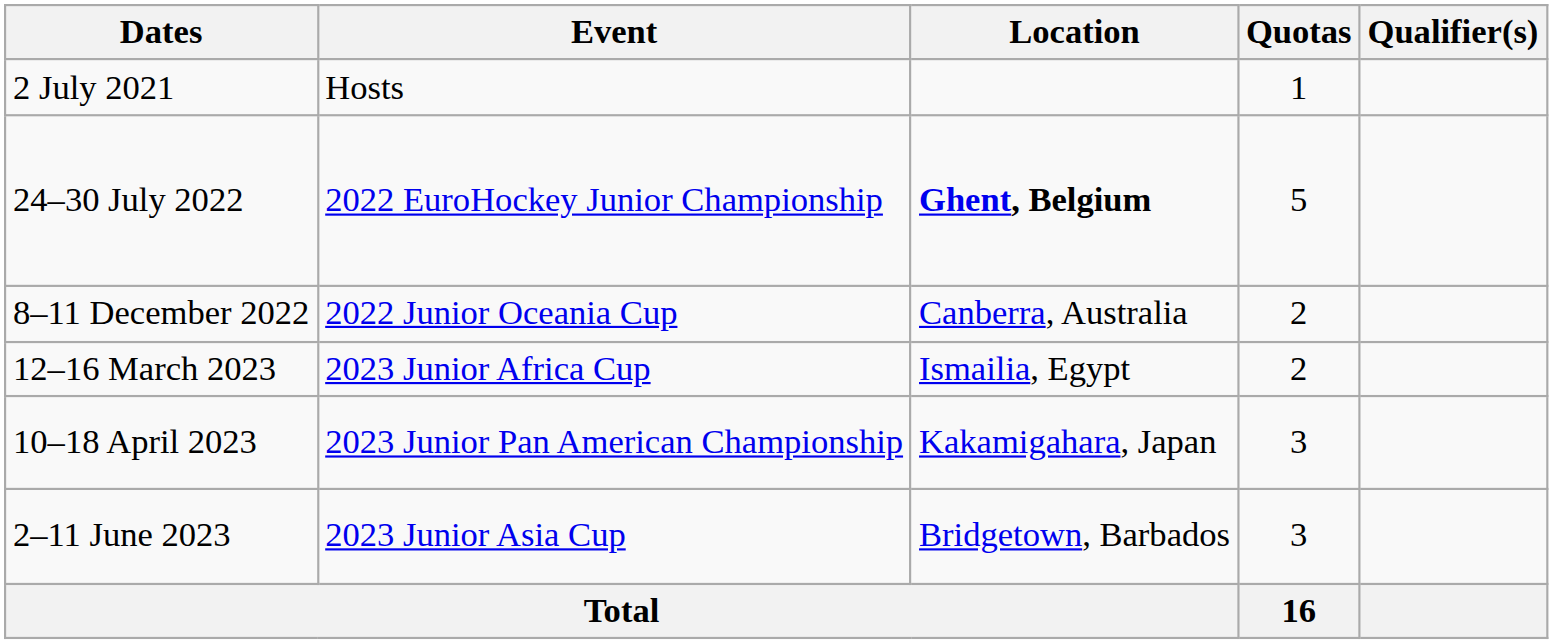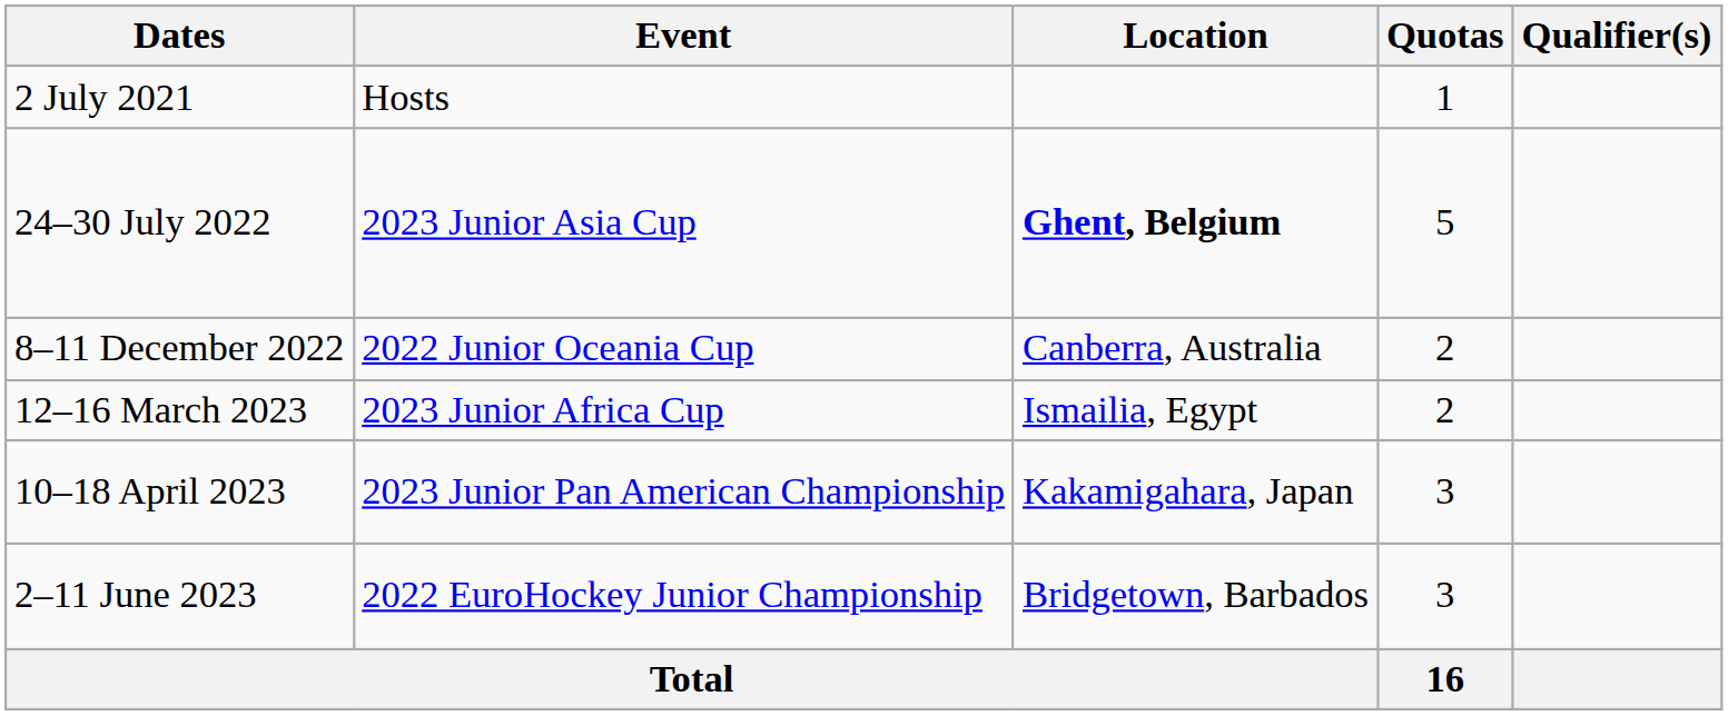 <table class="wikitable">
 <tr>
 <th>Dates</th>
 <th>Event</th>
 <th>Location</th>
 <th>Quotas</th>
 <th>Qualifier(s)</th>
 </tr>
 <tr>
 <td>2 July 2021</td>
 <td>Hosts</td>
 <td></td>
 <td align=center>1</td>
 <td></td>
 </tr>
 <tr>
 <td>24–30 July 2022</td>
-<td><a href='#'>2022 EuroHockey Junior Championship</a></td>
+<td><a href='#'>2023 Junior Asia Cup</a></td>
 <td><strong><a href='#'>Ghent</a>, Belgium</strong></td>
 <td align=center>5</td>
 <td><br><br><br><br></td>
 </tr>
 <tr>
 <td>8–11 December 2022</td>
 <td><a href='#'>2022 Junior Oceania Cup</a></td>
 <td><a href='#'>Canberra</a>, Australia</td>
 <td align=center>2</td>
 <td><br></td>
 </tr>
 <tr>
 <td>12–16 March 2023</td>
 <td><a href='#'>2023 Junior Africa Cup</a></td>
 <td><a href='#'>Ismailia</a>, Egypt</td>
 <td align=center>2</td>
 <td><br></td>
 </tr>
 <tr>
 <td>10–18 April 2023</td>
 <td><a href='#'>2023 Junior Pan American Championship</a></td>
 <td><a href='#'>Kakamigahara</a>, Japan</td>
 <td align=center>3</td>
 <td><br><br></td>
 </tr>
 <tr>
 <td>2–11 June 2023</td>
-<td><a href='#'>2023 Junior Asia Cup</a></td>
+<td><a href='#'>2022 EuroHockey Junior Championship</a></td>
 <td><a href='#'>Bridgetown</a>, Barbados</td>
 <td align=center>3</td>
 <td><br><br></td>
 </tr>
 <tr>
 <th colspan=3>Total</th>
 <th>16</th>
 <th></th>
 </tr>
 </table>
